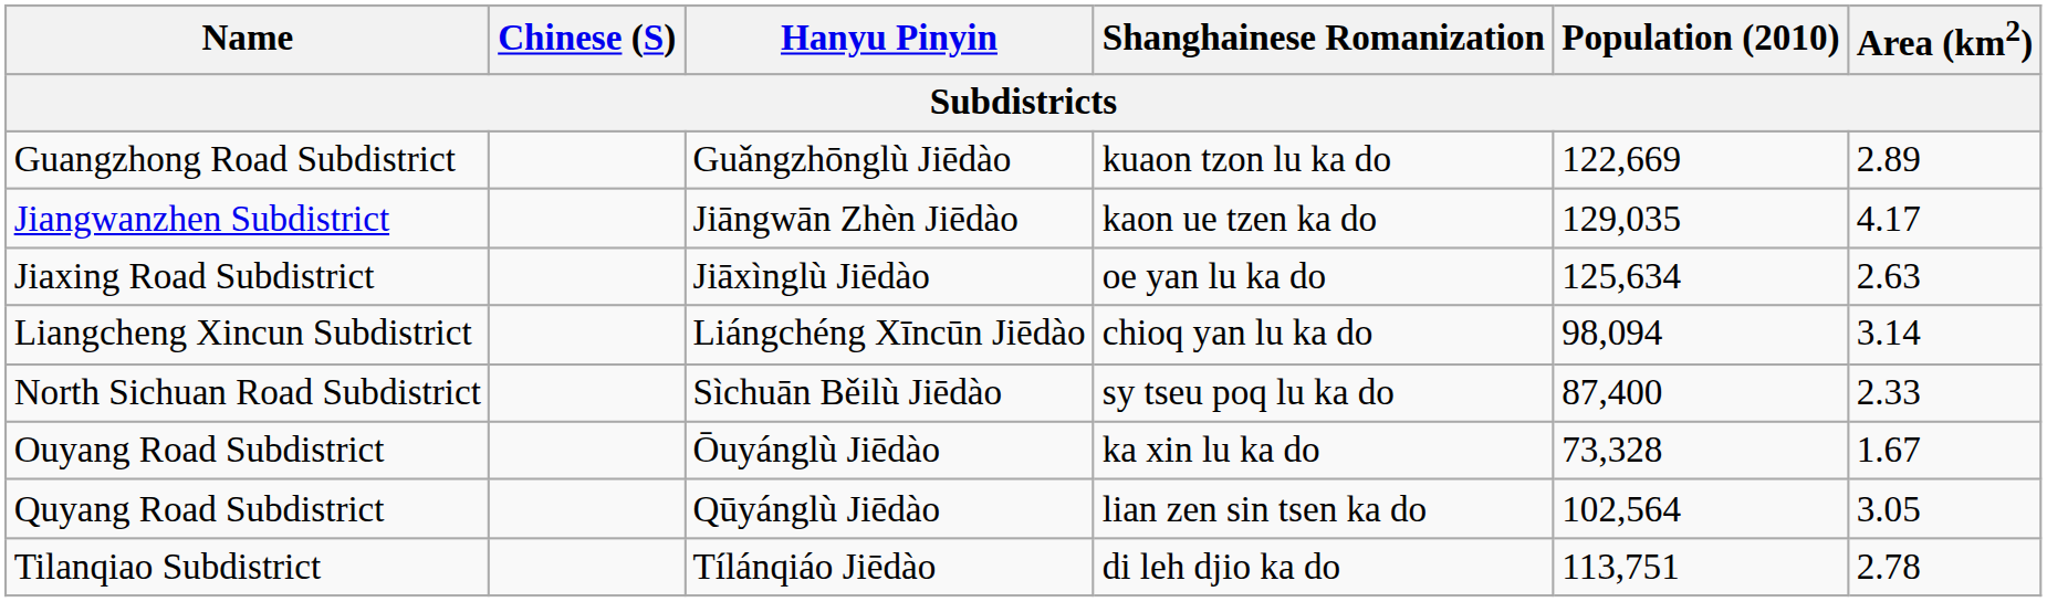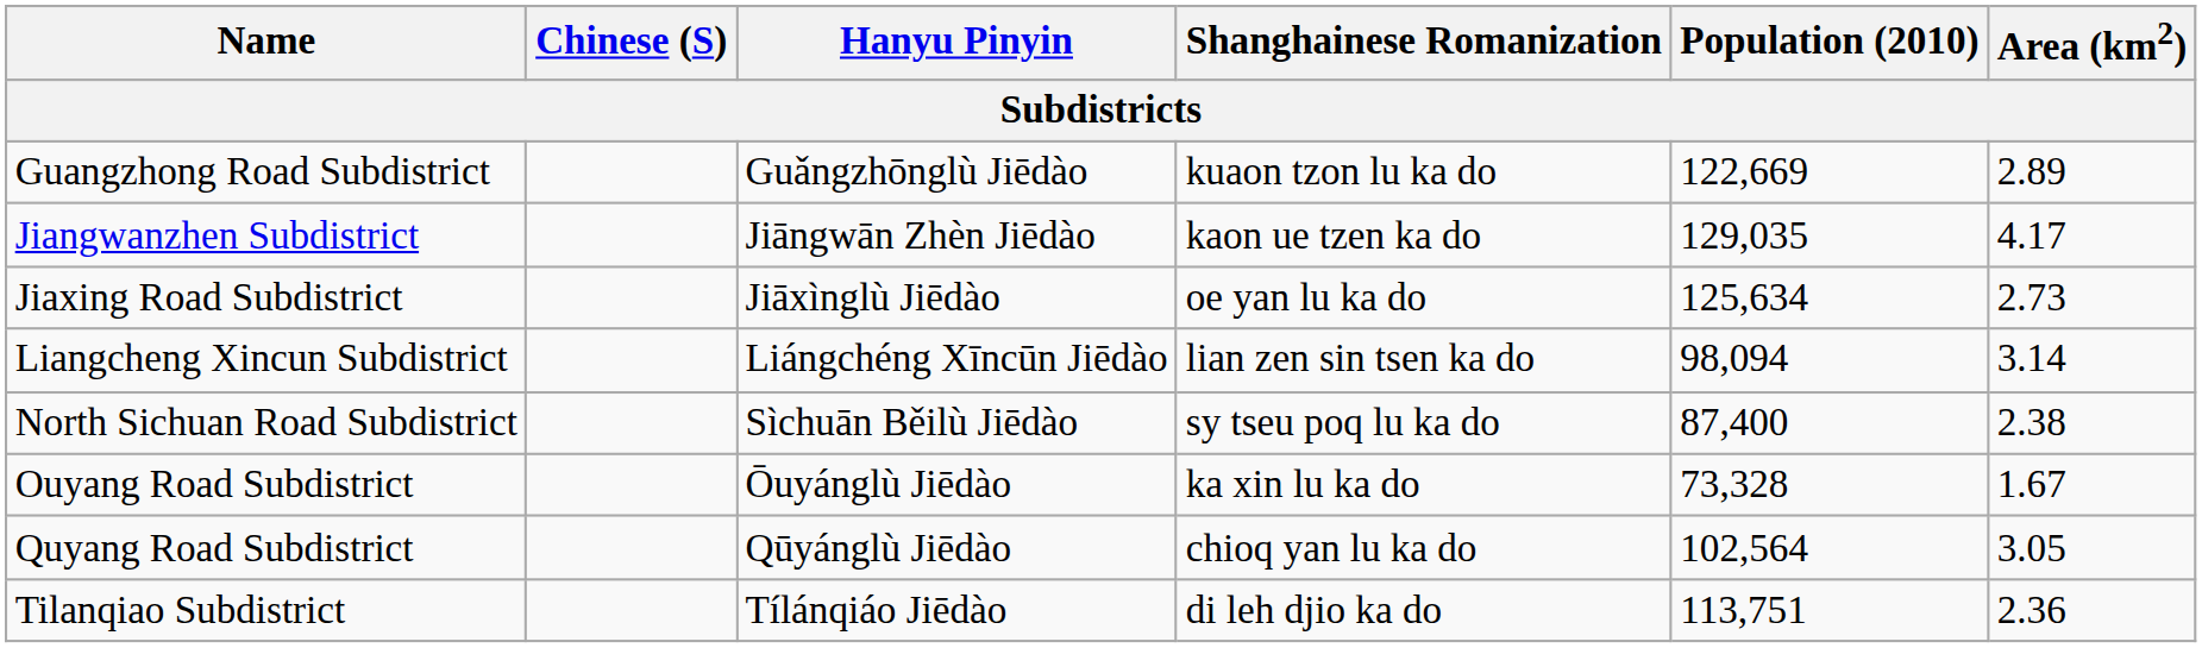 <table class="wikitable">
 <tr>
 <th>Name</th>
 <th><a href='#'>Chinese</a> (<a href='#'>S</a>)</th>
 <th><a href='#'>Hanyu Pinyin</a></th>
 <th>Shanghainese Romanization</th>
 <th>Population (2010)</th>
 <th>Area (km<sup>2</sup>)</th>
 </tr>
 <tr>
 <th colspan="6">Subdistricts</th>
 </tr>
 <tr>
 <td>Guangzhong Road Subdistrict</td>
 <td></td>
 <td>Guǎngzhōnglù Jiēdào</td>
 <td>kuaon tzon lu ka do</td>
 <td>122,669</td>
 <td>2.89</td>
 </tr>
 <tr>
 <td><a href='#'>Jiangwanzhen Subdistrict</a></td>
 <td></td>
 <td>Jiāngwān Zhèn Jiēdào</td>
 <td>kaon ue tzen ka do</td>
 <td>129,035</td>
 <td>4.17</td>
 </tr>
 <tr>
 <td>Jiaxing Road Subdistrict</td>
 <td></td>
 <td>Jiāxìnglù Jiēdào</td>
 <td>oe yan lu ka do</td>
 <td>125,634</td>
-<td>2.63</td>
+<td>2.73</td>
 </tr>
 <tr>
 <td>Liangcheng Xincun Subdistrict</td>
 <td></td>
 <td>Liángchéng Xīncūn Jiēdào</td>
-<td>chioq yan lu ka do</td>
+<td>lian zen sin tsen ka do</td>
 <td>98,094</td>
 <td>3.14</td>
 </tr>
 <tr>
 <td>North Sichuan Road Subdistrict</td>
 <td></td>
 <td>Sìchuān Běilù Jiēdào</td>
 <td>sy tseu poq lu ka do</td>
 <td>87,400</td>
-<td>2.33</td>
+<td>2.38</td>
 </tr>
 <tr>
 <td>Ouyang Road Subdistrict</td>
 <td></td>
 <td>Ōuyánglù Jiēdào</td>
 <td>ka xin lu ka do</td>
 <td>73,328</td>
 <td>1.67</td>
 </tr>
 <tr>
 <td>Quyang Road Subdistrict</td>
 <td></td>
 <td>Qūyánglù Jiēdào</td>
-<td>lian zen sin tsen ka do</td>
+<td>chioq yan lu ka do</td>
 <td>102,564</td>
 <td>3.05</td>
 </tr>
 <tr>
 <td>Tilanqiao Subdistrict</td>
 <td></td>
 <td>Tílánqiáo Jiēdào</td>
 <td>di leh djio ka do</td>
 <td>113,751</td>
-<td>2.78</td>
+<td>2.36</td>
 </tr>
 </table>
